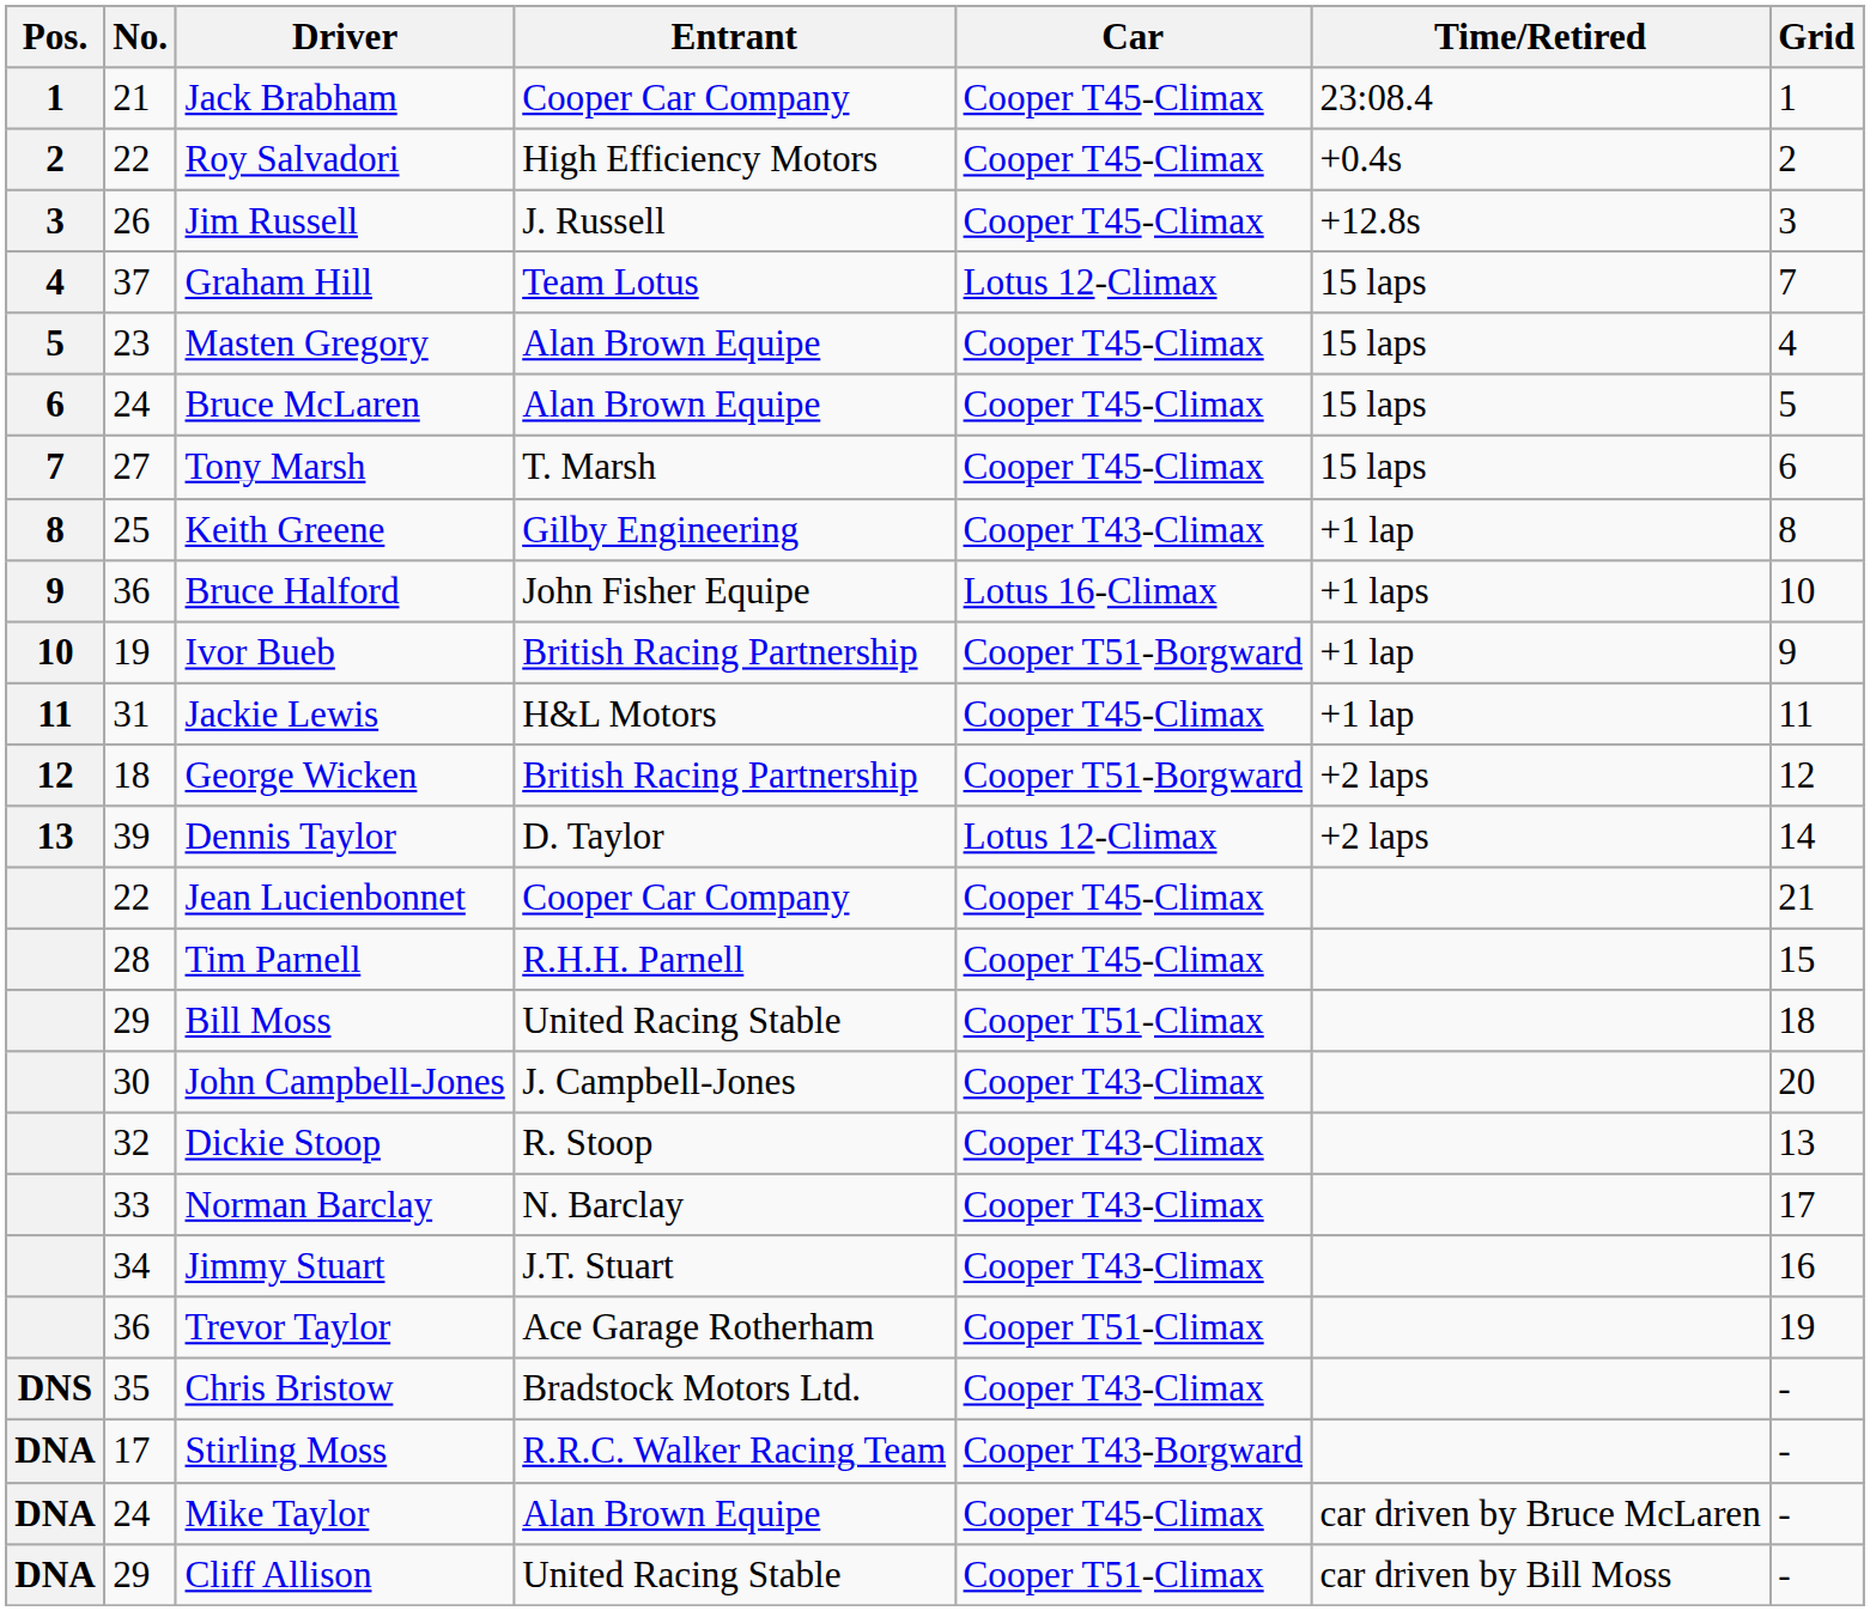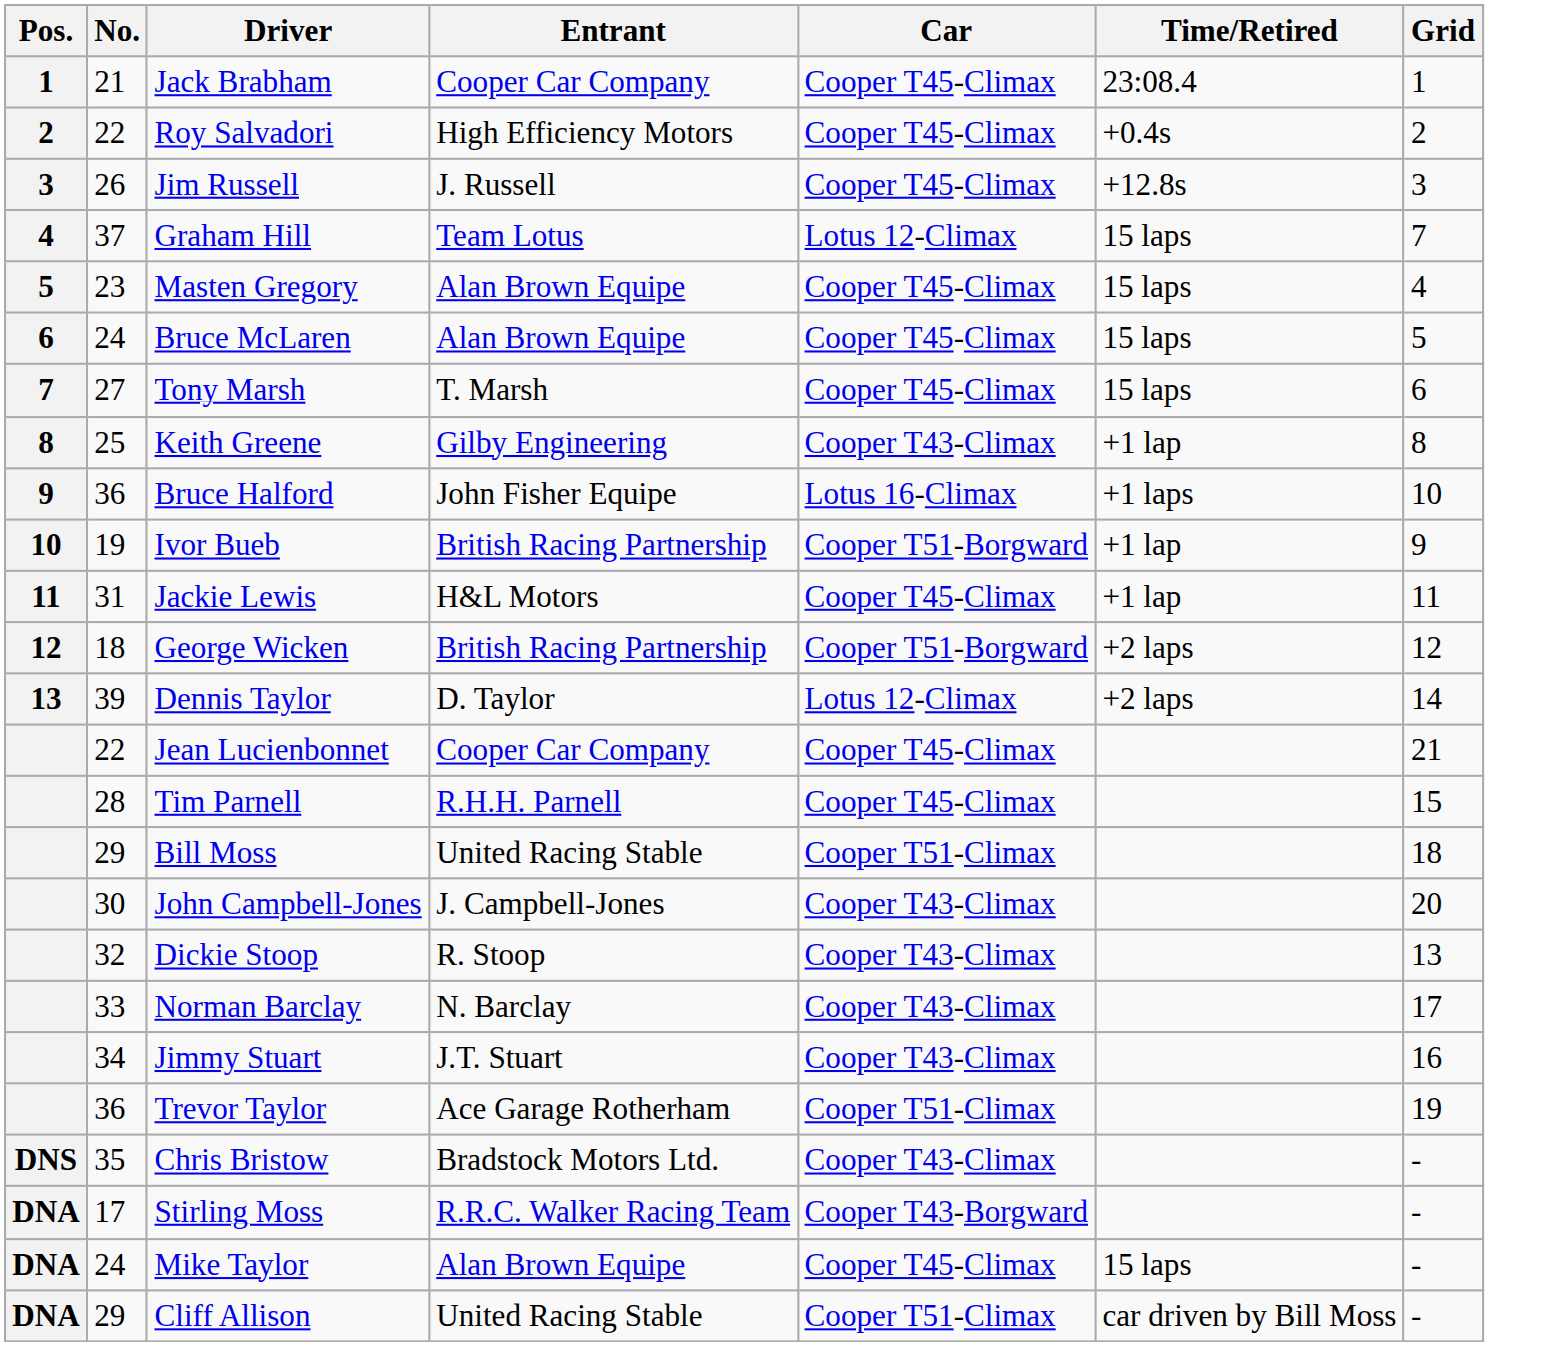 <table class="wikitable sortable" style="font-size: 95%;">
 <tr>
 <th>Pos.</th>
 <th>No.</th>
 <th>Driver</th>
 <th>Entrant</th>
 <th>Car</th>
 <th>Time/Retired</th>
 <th>Grid</th>
 </tr>
 <tr>
 <th>1</th>
 <td>21</td>
 <td> <a href='#'>Jack Brabham</a></td>
 <td><a href='#'>Cooper Car Company</a></td>
 <td><a href='#'>Cooper T45</a>-<a href='#'>Climax</a></td>
 <td>23:08.4</td>
 <td>1</td>
 </tr>
 <tr>
 <th>2</th>
 <td>22</td>
 <td> <a href='#'>Roy Salvadori</a></td>
 <td>High Efficiency Motors</td>
 <td><a href='#'>Cooper T45</a>-<a href='#'>Climax</a></td>
 <td>+0.4s</td>
 <td>2</td>
 </tr>
 <tr>
 <th>3</th>
 <td>26</td>
 <td> <a href='#'>Jim Russell</a></td>
 <td>J. Russell</td>
 <td><a href='#'>Cooper T45</a>-<a href='#'>Climax</a></td>
 <td>+12.8s</td>
 <td>3</td>
 </tr>
 <tr>
 <th>4</th>
 <td>37</td>
 <td> <a href='#'>Graham Hill</a></td>
 <td><a href='#'>Team Lotus</a></td>
 <td><a href='#'>Lotus 12</a>-<a href='#'>Climax</a></td>
 <td>15 laps</td>
 <td>7</td>
 </tr>
 <tr>
 <th>5</th>
 <td>23</td>
 <td> <a href='#'>Masten Gregory</a></td>
 <td><a href='#'>Alan Brown Equipe</a></td>
 <td><a href='#'>Cooper T45</a>-<a href='#'>Climax</a></td>
 <td>15 laps</td>
 <td>4</td>
 </tr>
 <tr>
 <th>6</th>
 <td>24</td>
 <td> <a href='#'>Bruce McLaren</a></td>
 <td><a href='#'>Alan Brown Equipe</a></td>
 <td><a href='#'>Cooper T45</a>-<a href='#'>Climax</a></td>
 <td>15 laps</td>
 <td>5</td>
 </tr>
 <tr>
 <th>7</th>
 <td>27</td>
 <td> <a href='#'>Tony Marsh</a></td>
 <td>T. Marsh</td>
 <td><a href='#'>Cooper T45</a>-<a href='#'>Climax</a></td>
 <td>15 laps</td>
 <td>6</td>
 </tr>
 <tr>
 <th>8</th>
 <td>25</td>
 <td> <a href='#'>Keith Greene</a></td>
 <td><a href='#'>Gilby Engineering</a></td>
 <td><a href='#'>Cooper T43</a>-<a href='#'>Climax</a></td>
 <td>+1 lap</td>
 <td>8</td>
 </tr>
 <tr>
 <th>9</th>
 <td>36</td>
 <td> <a href='#'>Bruce Halford</a></td>
 <td>John Fisher Equipe</td>
 <td><a href='#'>Lotus 16</a>-<a href='#'>Climax</a></td>
 <td>+1 laps</td>
 <td>10</td>
 </tr>
 <tr>
 <th>10</th>
 <td>19</td>
 <td> <a href='#'>Ivor Bueb</a></td>
 <td><a href='#'>British Racing Partnership</a></td>
 <td><a href='#'>Cooper T51</a>-<a href='#'>Borgward</a></td>
 <td>+1 lap</td>
 <td>9</td>
 </tr>
 <tr>
 <th>11</th>
 <td>31</td>
 <td> <a href='#'>Jackie Lewis</a></td>
 <td>H&L Motors</td>
 <td><a href='#'>Cooper T45</a>-<a href='#'>Climax</a></td>
 <td>+1 lap</td>
 <td>11</td>
 </tr>
 <tr>
 <th>12</th>
 <td>18</td>
 <td> <a href='#'>George Wicken</a></td>
 <td><a href='#'>British Racing Partnership</a></td>
 <td><a href='#'>Cooper T51</a>-<a href='#'>Borgward</a></td>
 <td>+2 laps</td>
 <td>12</td>
 </tr>
 <tr>
 <th>13</th>
 <td>39</td>
 <td> <a href='#'>Dennis Taylor</a></td>
 <td>D. Taylor</td>
 <td><a href='#'>Lotus 12</a>-<a href='#'>Climax</a></td>
 <td>+2 laps</td>
 <td>14</td>
 </tr>
 <tr>
 <th></th>
 <td>22</td>
 <td> <a href='#'>Jean Lucienbonnet</a></td>
 <td><a href='#'>Cooper Car Company</a></td>
 <td><a href='#'>Cooper T45</a>-<a href='#'>Climax</a></td>
 <td></td>
 <td>21</td>
 </tr>
 <tr>
 <th></th>
 <td>28</td>
 <td> <a href='#'>Tim Parnell</a></td>
 <td><a href='#'>R.H.H. Parnell</a></td>
 <td><a href='#'>Cooper T45</a>-<a href='#'>Climax</a></td>
 <td></td>
 <td>15</td>
 </tr>
 <tr>
 <th></th>
 <td>29</td>
 <td> <a href='#'>Bill Moss</a></td>
 <td>United Racing Stable</td>
 <td><a href='#'>Cooper T51</a>-<a href='#'>Climax</a></td>
 <td></td>
 <td>18</td>
 </tr>
 <tr>
 <th></th>
 <td>30</td>
 <td> <a href='#'>John Campbell-Jones</a></td>
 <td>J. Campbell-Jones</td>
 <td><a href='#'>Cooper T43</a>-<a href='#'>Climax</a></td>
 <td></td>
 <td>20</td>
 </tr>
 <tr>
 <th></th>
 <td>32</td>
 <td> <a href='#'>Dickie Stoop</a></td>
 <td>R. Stoop</td>
 <td><a href='#'>Cooper T43</a>-<a href='#'>Climax</a></td>
 <td></td>
 <td>13</td>
 </tr>
 <tr>
 <th></th>
 <td>33</td>
 <td> <a href='#'>Norman Barclay</a></td>
 <td>N. Barclay</td>
 <td><a href='#'>Cooper T43</a>-<a href='#'>Climax</a></td>
 <td></td>
 <td>17</td>
 </tr>
 <tr>
 <th></th>
 <td>34</td>
 <td> <a href='#'>Jimmy Stuart</a></td>
 <td>J.T. Stuart</td>
 <td><a href='#'>Cooper T43</a>-<a href='#'>Climax</a></td>
 <td></td>
 <td>16</td>
 </tr>
 <tr>
 <th></th>
 <td>36</td>
 <td> <a href='#'>Trevor Taylor</a></td>
 <td>Ace Garage Rotherham</td>
 <td><a href='#'>Cooper T51</a>-<a href='#'>Climax</a></td>
 <td></td>
 <td>19</td>
 </tr>
 <tr>
 <th>DNS</th>
 <td>35</td>
 <td> <a href='#'>Chris Bristow</a></td>
 <td>Bradstock Motors Ltd.</td>
 <td><a href='#'>Cooper T43</a>-<a href='#'>Climax</a></td>
 <td></td>
 <td>-</td>
 </tr>
 <tr>
 <th>DNA</th>
 <td>17</td>
 <td> <a href='#'>Stirling Moss</a></td>
 <td><a href='#'>R.R.C. Walker Racing Team</a></td>
 <td><a href='#'>Cooper T43</a>-<a href='#'>Borgward</a></td>
 <td></td>
 <td>-</td>
 </tr>
 <tr>
 <th>DNA</th>
 <td>24</td>
 <td> <a href='#'>Mike Taylor</a></td>
 <td><a href='#'>Alan Brown Equipe</a></td>
 <td><a href='#'>Cooper T45</a>-<a href='#'>Climax</a></td>
-<td>car driven by Bruce McLaren</td>
+<td>15 laps</td>
 <td>-</td>
 </tr>
 <tr>
 <th>DNA</th>
 <td>29</td>
 <td> <a href='#'>Cliff Allison</a></td>
 <td>United Racing Stable</td>
 <td><a href='#'>Cooper T51</a>-<a href='#'>Climax</a></td>
 <td>car driven by Bill Moss</td>
 <td>-</td>
 </tr>
 <tr>
 </tr>
 </table>
